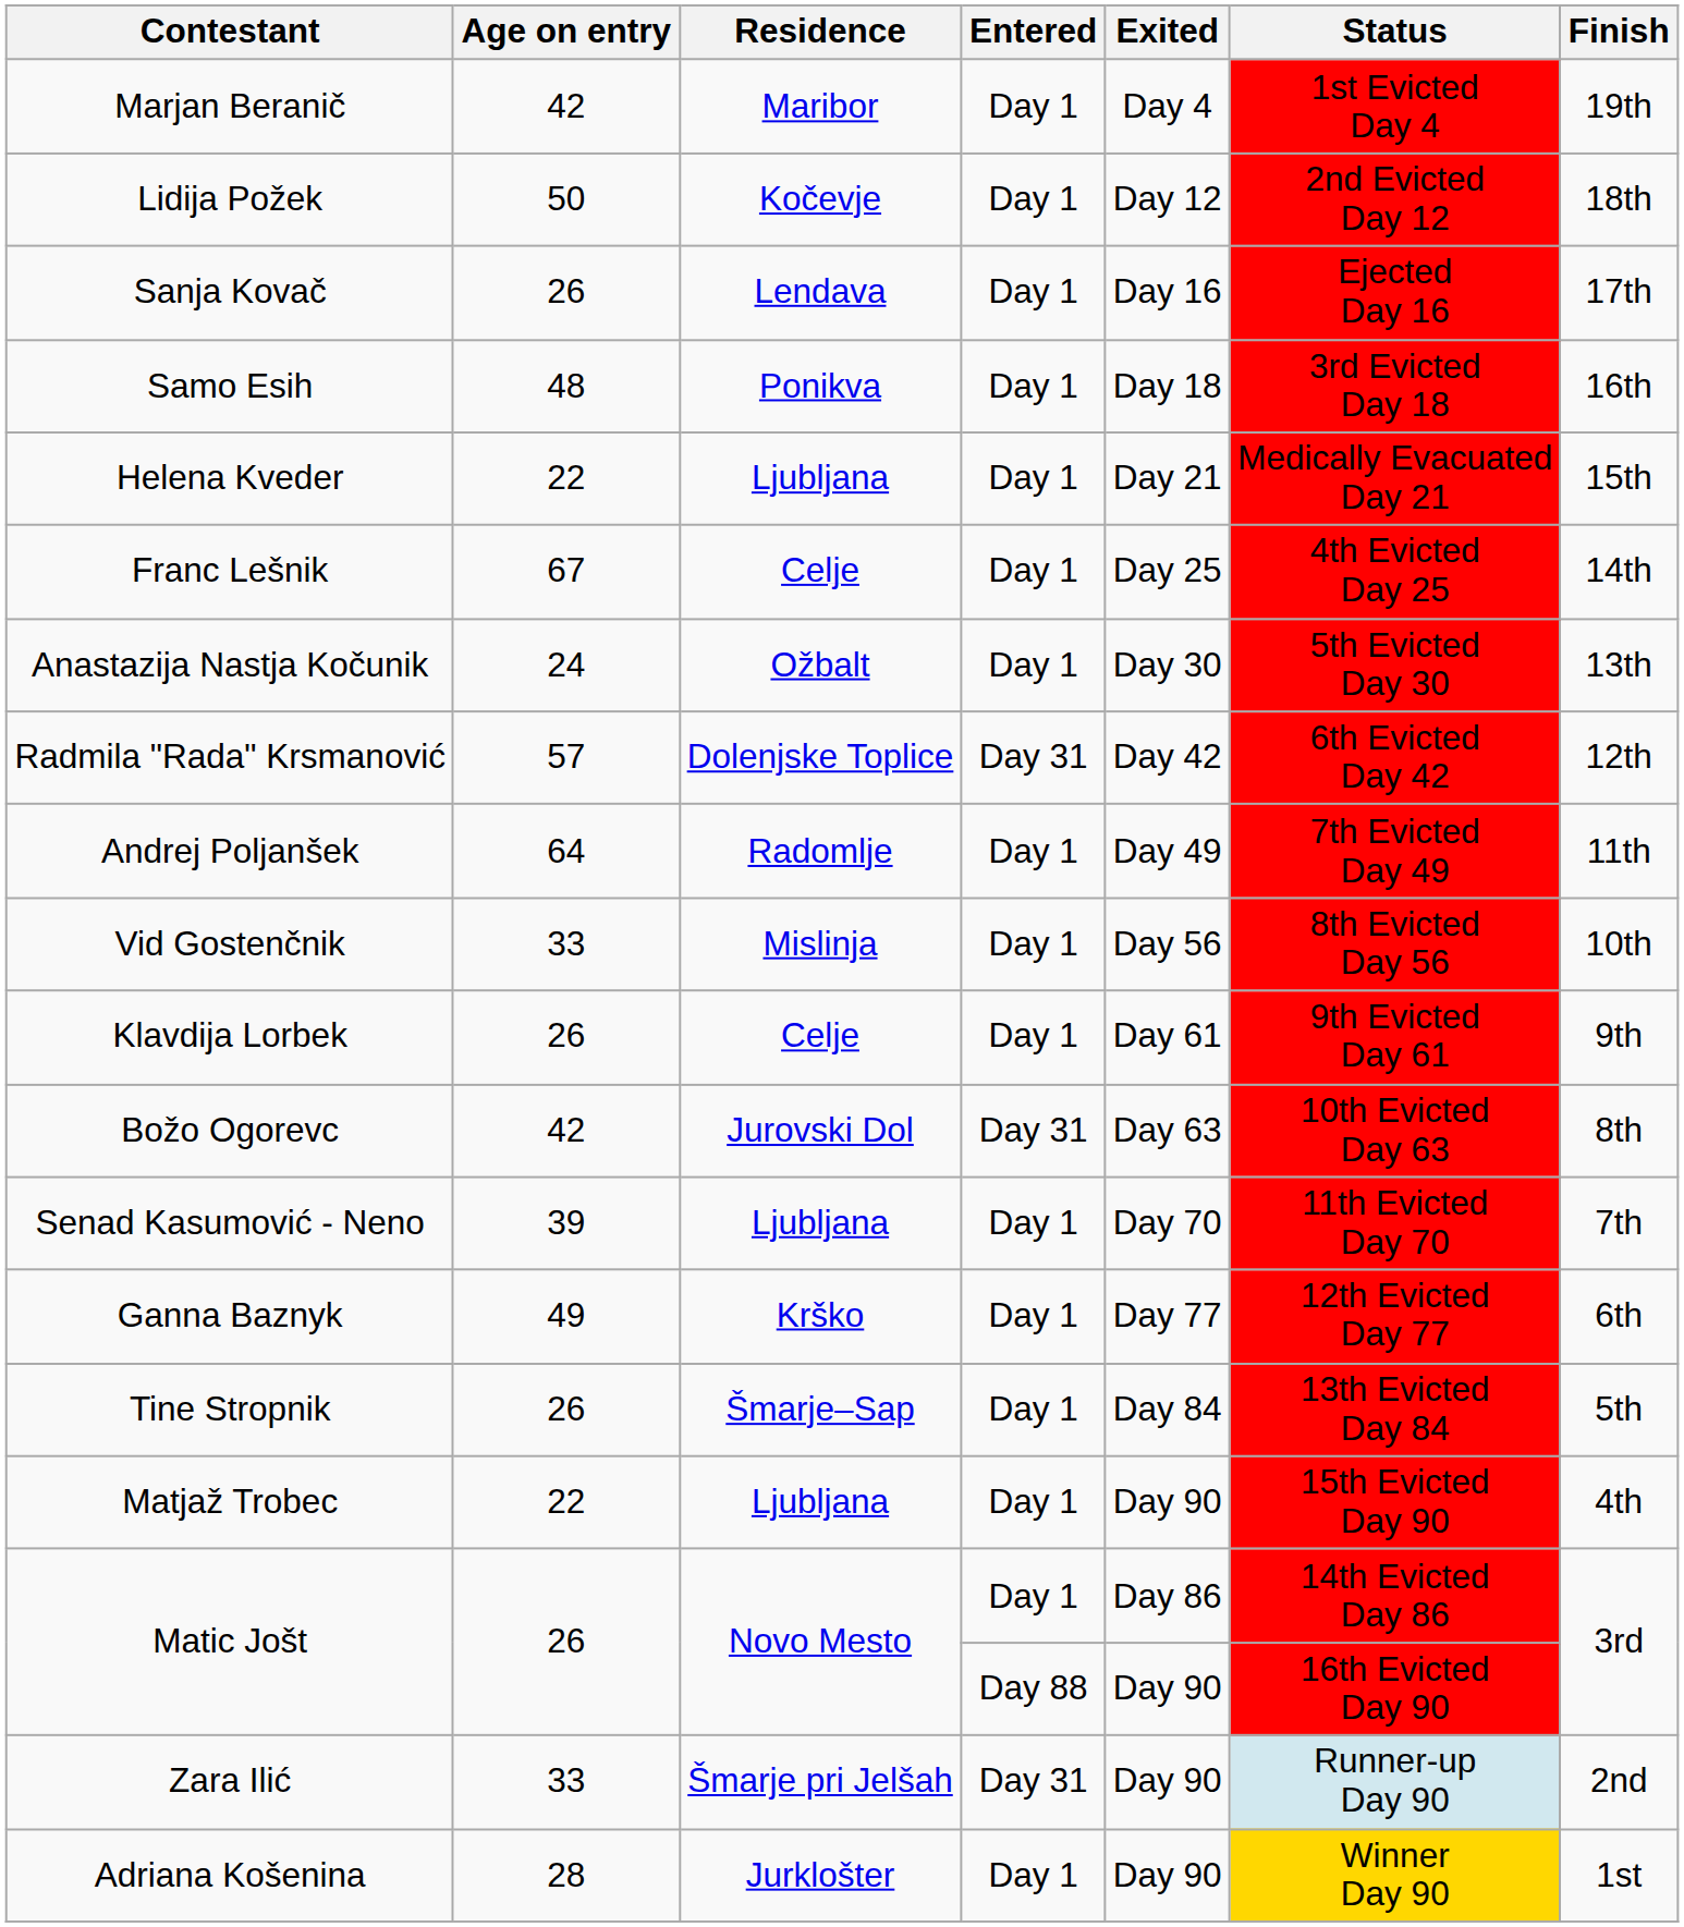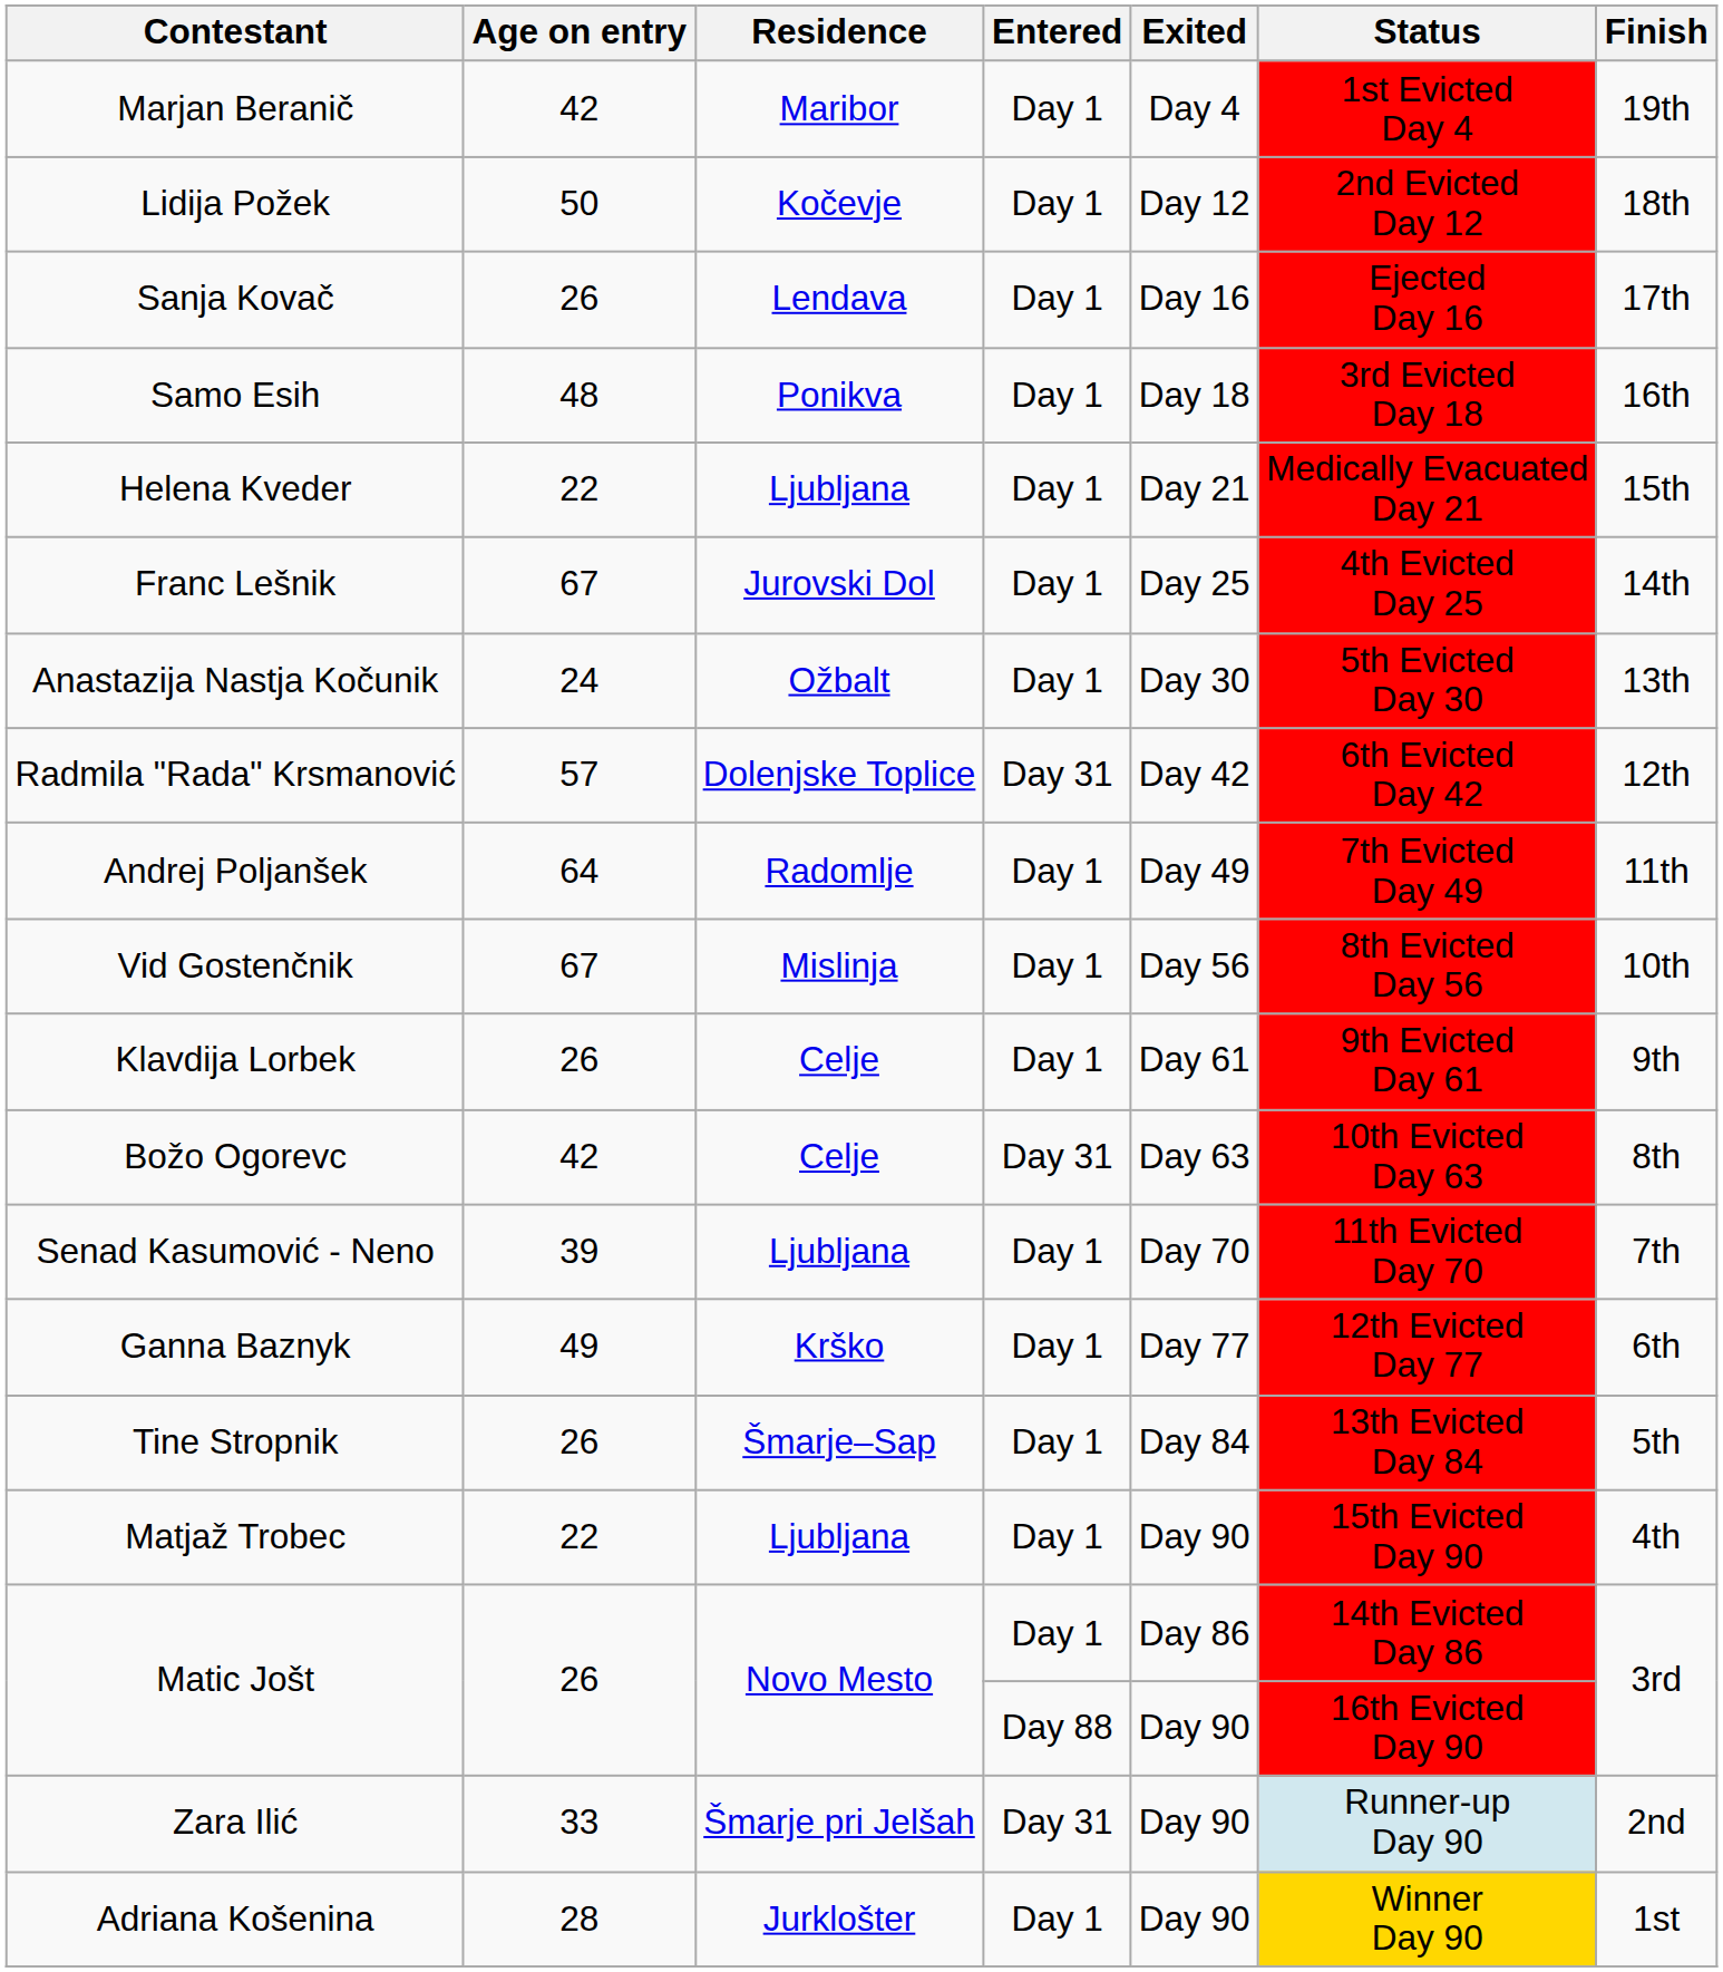 <table class="wikitable sortable" style="margin:auto; text-align:center">
 <tr>
 <th>Contestant</th>
 <th>Age on entry</th>
 <th>Residence</th>
 <th>Entered</th>
 <th>Exited</th>
 <th>Status</th>
 <th>Finish</th>
 </tr>
 <tr>
 <td>Marjan Beranič</td>
 <td>42</td>
 <td><a href='#'>Maribor</a></td>
 <td>Day 1</td>
 <td>Day 4</td>
 <td style="background:#ff0000;">1st Evicted<br>Day 4</td>
 <td>19th</td>
 </tr>
 <tr>
 <td>Lidija Požek</td>
 <td>50</td>
 <td><a href='#'>Kočevje</a></td>
 <td>Day 1</td>
 <td>Day 12</td>
 <td style="background:#ff0000;">2nd Evicted<br>Day 12</td>
 <td>18th</td>
 </tr>
 <tr>
 <td>Sanja Kovač</td>
 <td>26</td>
 <td><a href='#'>Lendava</a></td>
 <td>Day 1</td>
 <td>Day 16</td>
 <td style="background:#ff0000;">Ejected<br>Day 16</td>
 <td>17th</td>
 </tr>
 <tr>
 <td>Samo Esih</td>
 <td>48</td>
 <td><a href='#'>Ponikva</a></td>
 <td>Day 1</td>
 <td>Day 18</td>
 <td style="background:#ff0000;">3rd Evicted<br>Day 18</td>
 <td>16th</td>
 </tr>
 <tr>
 <td>Helena Kveder</td>
 <td>22</td>
 <td><a href='#'>Ljubljana</a></td>
 <td>Day 1</td>
 <td>Day 21</td>
 <td style="background:#ff0000;">Medically Evacuated<br>Day 21</td>
 <td>15th</td>
 </tr>
 <tr>
 <td>Franc Lešnik</td>
 <td>67</td>
-<td><a href='#'>Celje</a></td>
+<td><a href='#'>Jurovski Dol</a></td>
 <td>Day 1</td>
 <td>Day 25</td>
 <td style="background:#ff0000;">4th Evicted<br>Day 25</td>
 <td>14th</td>
 </tr>
 <tr>
 <td>Anastazija Nastja Kočunik</td>
 <td>24</td>
 <td><a href='#'>Ožbalt</a></td>
 <td>Day 1</td>
 <td>Day 30</td>
 <td style="background:#ff0000;">5th Evicted<br>Day 30</td>
 <td>13th</td>
 </tr>
 <tr>
 <td>Radmila "Rada" Krsmanović</td>
 <td>57</td>
 <td><a href='#'>Dolenjske Toplice</a></td>
 <td>Day 31</td>
 <td>Day 42</td>
 <td style="background:#ff0000;">6th Evicted<br>Day 42</td>
 <td>12th</td>
 </tr>
 <tr>
 <td>Andrej Poljanšek</td>
 <td>64</td>
 <td><a href='#'>Radomlje</a></td>
 <td>Day 1</td>
 <td>Day 49</td>
 <td style="background:#ff0000;">7th Evicted<br>Day 49</td>
 <td>11th</td>
 </tr>
 <tr>
 <td>Vid Gostenčnik</td>
-<td>33</td>
+<td>67</td>
 <td><a href='#'>Mislinja</a></td>
 <td>Day 1</td>
 <td>Day 56</td>
 <td style="background:#ff0000;">8th Evicted<br>Day 56</td>
 <td>10th</td>
 </tr>
 <tr>
 <td>Klavdija Lorbek</td>
 <td>26</td>
 <td><a href='#'>Celje</a></td>
 <td>Day 1</td>
 <td>Day 61</td>
 <td style="background:#ff0000;">9th Evicted<br>Day 61</td>
 <td>9th</td>
 </tr>
 <tr>
 <td>Božo Ogorevc</td>
 <td>42</td>
-<td><a href='#'>Jurovski Dol</a></td>
+<td><a href='#'>Celje</a></td>
 <td>Day 31</td>
 <td>Day 63</td>
 <td style="background:#ff0000;">10th Evicted<br>Day 63</td>
 <td>8th</td>
 </tr>
 <tr>
 <td>Senad Kasumović - Neno</td>
 <td>39</td>
 <td><a href='#'>Ljubljana</a></td>
 <td>Day 1</td>
 <td>Day 70</td>
 <td style="background:#ff0000;">11th Evicted<br>Day 70</td>
 <td>7th</td>
 </tr>
 <tr>
 <td>Ganna Baznyk</td>
 <td>49</td>
 <td><a href='#'>Krško</a></td>
 <td>Day 1</td>
 <td>Day 77</td>
 <td style="background:#ff0000;">12th Evicted<br>Day 77</td>
 <td>6th</td>
 </tr>
 <tr>
 <td>Tine Stropnik</td>
 <td>26</td>
 <td><a href='#'>Šmarje–Sap</a></td>
 <td>Day 1</td>
 <td>Day 84</td>
 <td style="background:#ff0000;">13th Evicted<br>Day 84</td>
 <td>5th</td>
 </tr>
 <tr>
 <td>Matjaž Trobec</td>
 <td>22</td>
 <td><a href='#'>Ljubljana</a></td>
 <td>Day 1</td>
 <td>Day 90</td>
 <td style="background:#ff0000;">15th Evicted<br>Day 90</td>
 <td>4th</td>
 </tr>
 <tr>
 <td rowspan="2">Matic Jošt</td>
 <td rowspan="2">26</td>
 <td rowspan="2"><a href='#'>Novo Mesto</a></td>
 <td rowspan="1">Day 1</td>
 <td rowspan="1">Day 86</td>
 <td rowspan="1" style="background:#ff0000;">14th Evicted<br>Day 86</td>
 <td rowspan="2">3rd</td>
 </tr>
 <tr>
 <td rowspan="1">Day 88</td>
 <td rowspan="1">Day 90</td>
 <td rowspan="1" style="background:#ff0000;">16th Evicted<br>Day 90</td>
 </tr>
 <tr>
 <td>Zara Ilić</td>
 <td>33</td>
 <td><a href='#'>Šmarje pri Jelšah</a></td>
 <td>Day 31</td>
 <td>Day 90</td>
 <td style="background:#D1E8EF;">Runner-up<br>Day 90</td>
 <td>2nd</td>
 </tr>
 <tr>
 <td>Adriana Košenina</td>
 <td>28</td>
 <td><a href='#'>Jurklošter</a></td>
 <td>Day 1</td>
 <td>Day 90</td>
 <td style="background:gold;">Winner<br>Day 90</td>
 <td>1st</td>
 </tr>
 <tr>
 </tr>
 </table>
